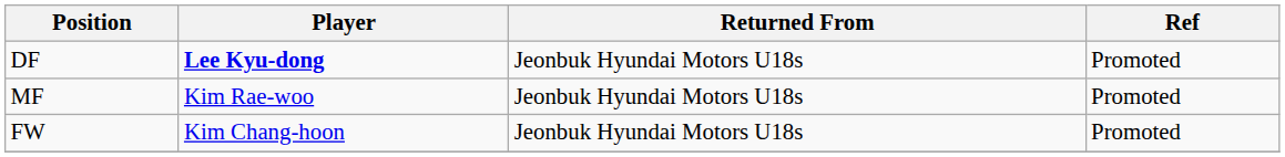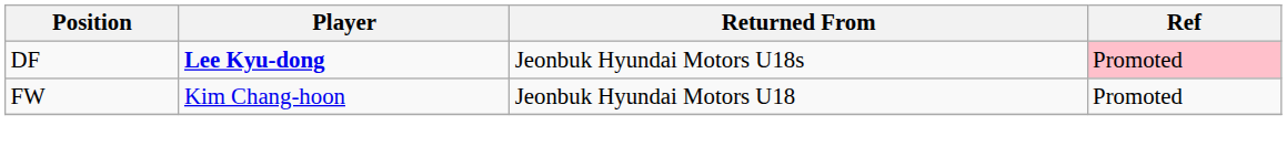 <table class="wikitable sortable" style="width:70%; text-align:center; font-size:100%; text-align:left;">
 <tr>
 <th>Position</th>
 <th>Player</th>
 <th>Returned From</th>
 <th>Ref</th>
 </tr>
 <tr>
 <td>DF</td>
 <td><strong> <a href='#'>Lee Kyu-dong</a></strong></td>
 <td> Jeonbuk Hyundai Motors U18s</td>
-<td>Promoted</td>
-</tr>
-<tr>
-<td>MF</td>
-<td> <a href='#'>Kim Rae-woo</a></td>
-<td> Jeonbuk Hyundai Motors U18s</td>
-<td>Promoted</td>
+<td style="background: pink;">Promoted</td>
 </tr>
 <tr>
 <td>FW</td>
 <td> <a href='#'>Kim Chang-hoon</a></td>
-<td> Jeonbuk Hyundai Motors U18s</td>
+<td> Jeonbuk Hyundai Motors U18</td>
 <td>Promoted</td>
 </tr>
 <tr>
 </tr>
 </table>
